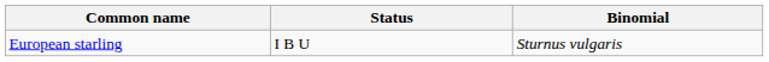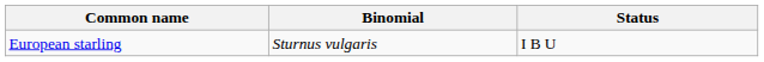 <table width=60% class="wikitable">
 <tr>
 <th width=35%>Common name</th>
+<th width=33%>Binomial</th>
 <th width=32%>Status</th>
-<th width=33%>Binomial</th>
 </tr>
 <tr>
 <td><a href='#'>European starling</a></td>
+<td><em>Sturnus vulgaris</em></td>
 <td>I B U</td>
-<td><em>Sturnus vulgaris</em></td>
 </tr>
 </table>
